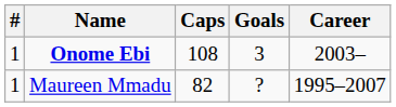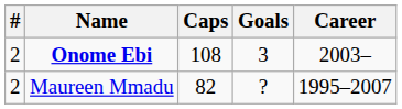 <table class="wikitable sortable" style="text-align: center;">
 <tr>
 <th>#</th>
 <th>Name</th>
 <th>Caps</th>
 <th>Goals</th>
 <th>Career</th>
 </tr>
 <tr>
-<td>1</td>
+<td>2</td>
 <td><strong><a href='#'>Onome Ebi</a></strong></td>
 <td>108</td>
 <td>3</td>
 <td>2003–</td>
 </tr>
 <tr>
-<td>1</td>
+<td>2</td>
 <td><a href='#'>Maureen Mmadu</a></td>
 <td>82</td>
 <td>?</td>
 <td>1995–2007<br></td>
 </tr>
 </table>
